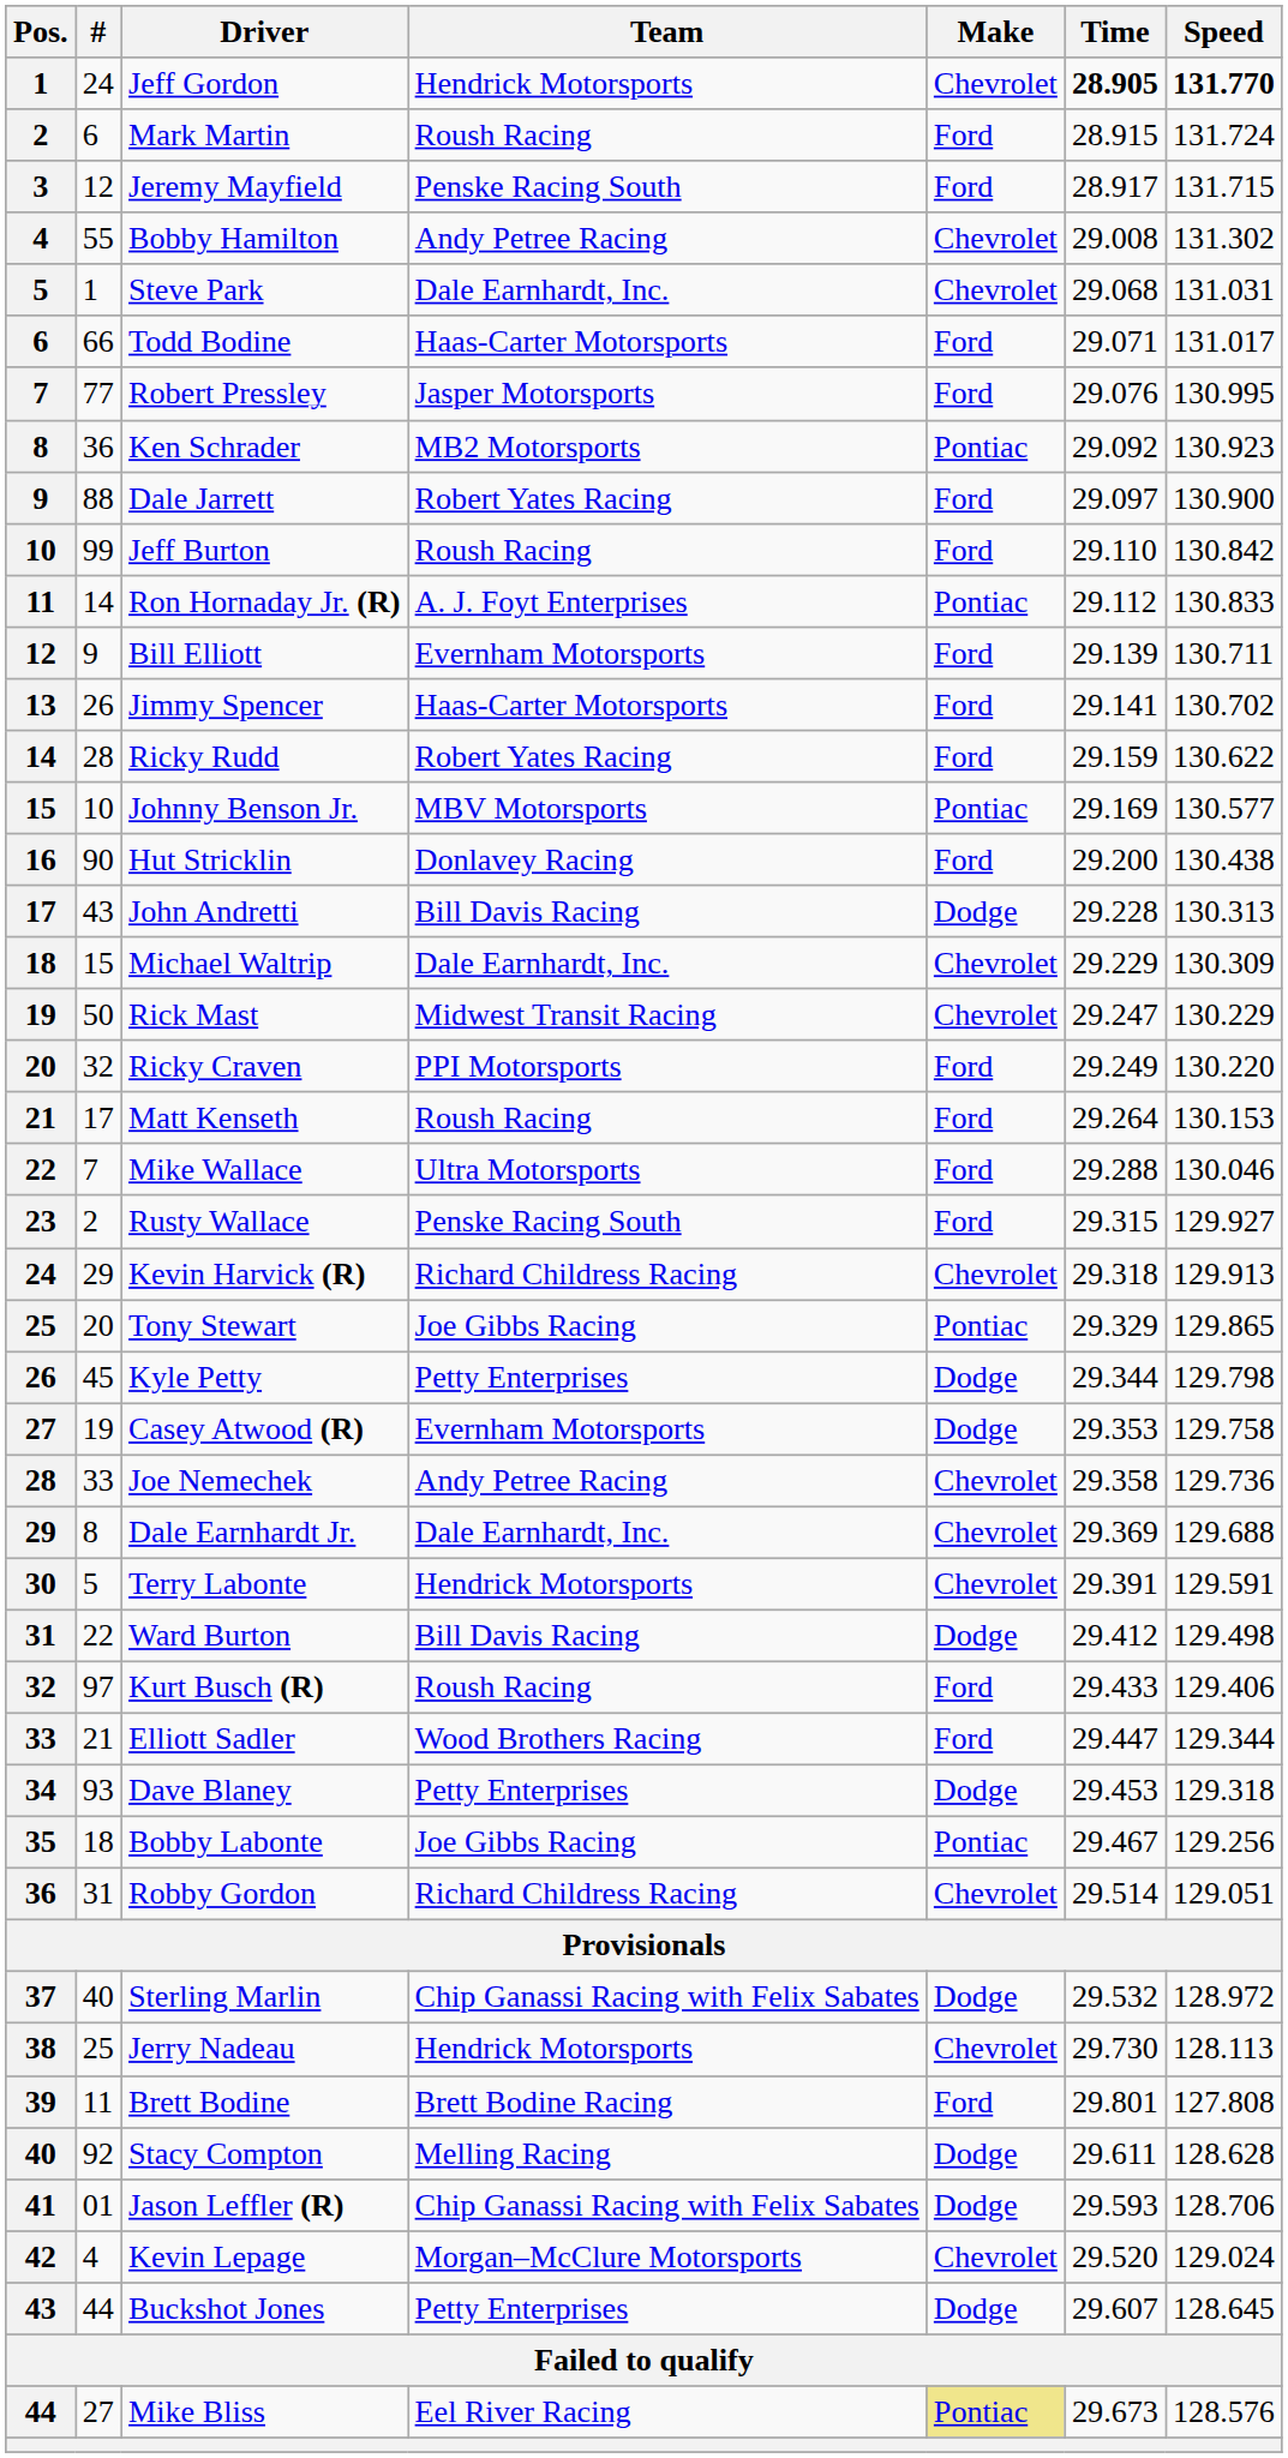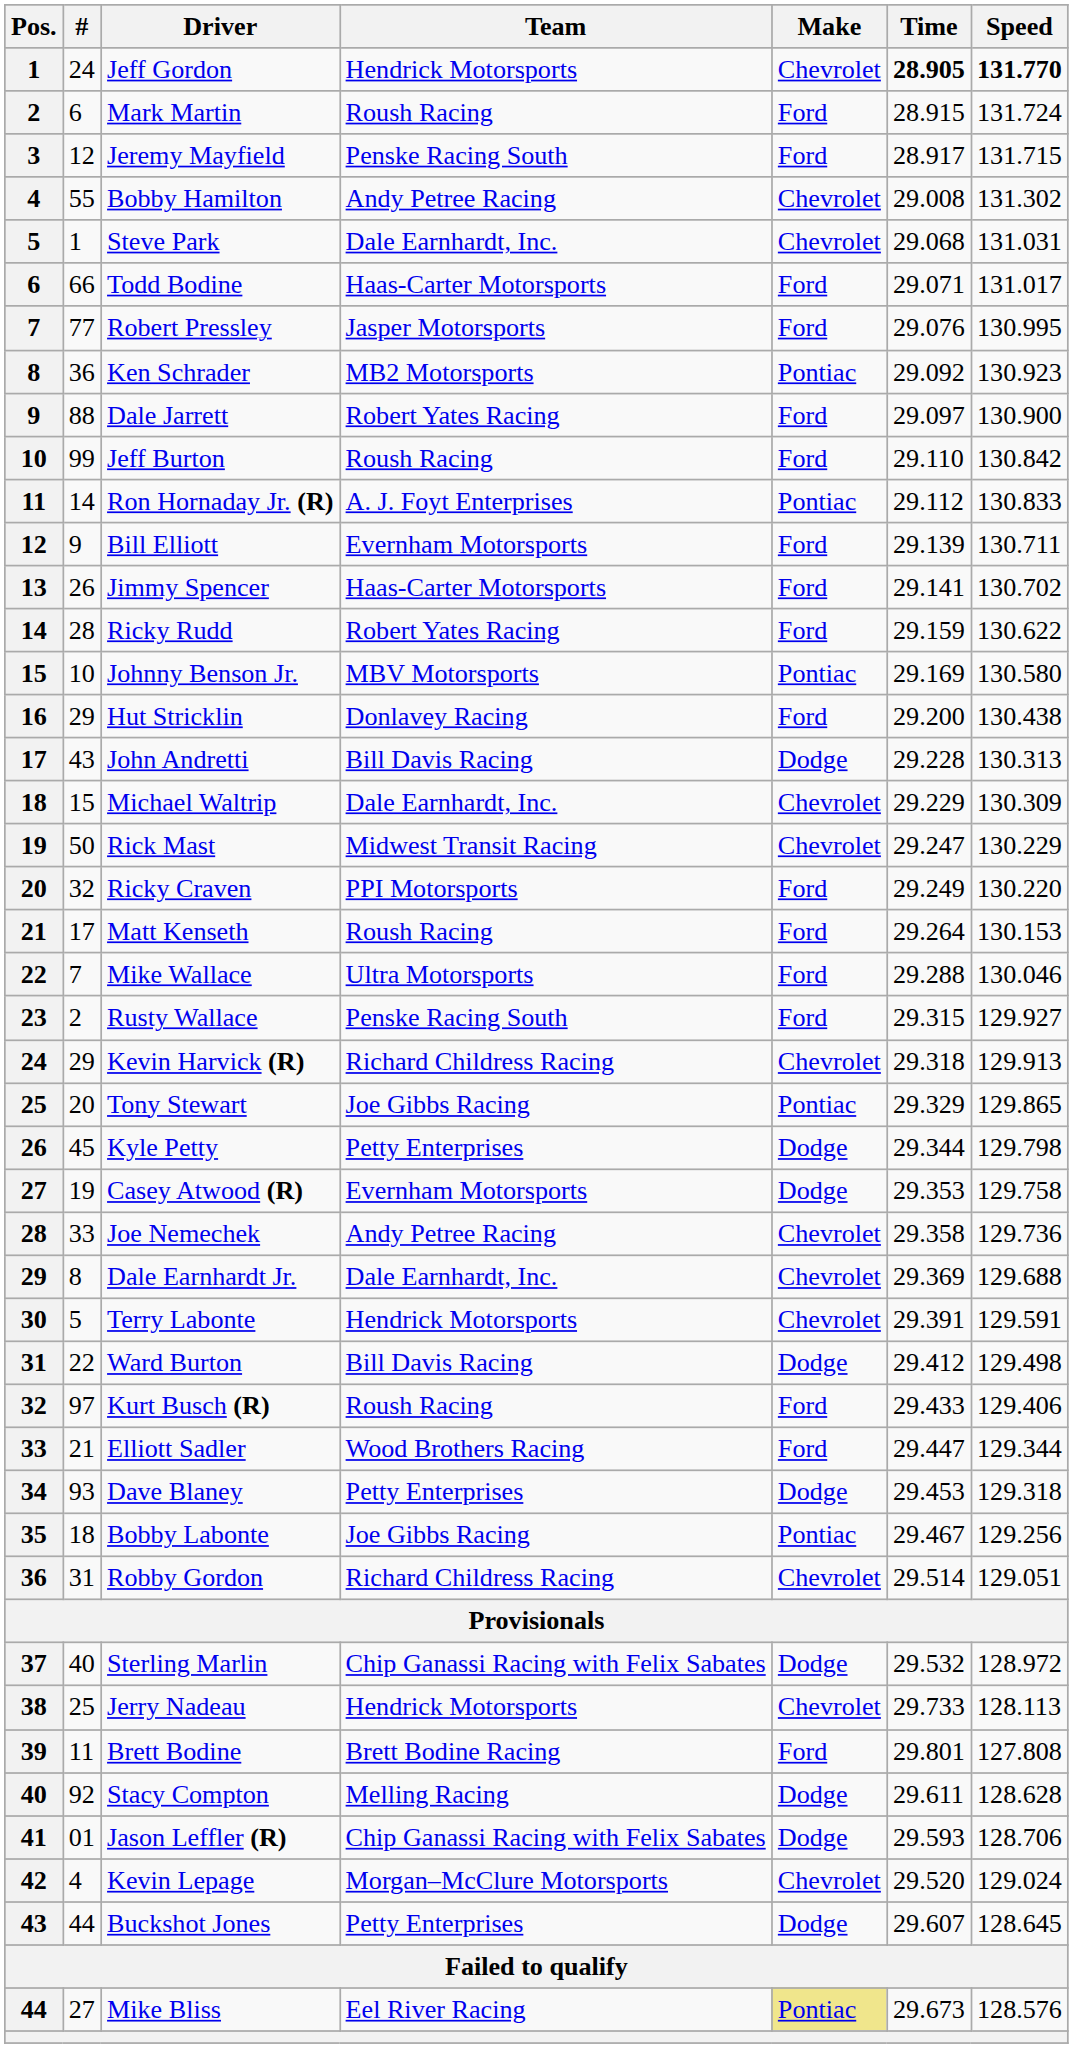 <table class="wikitable" style="font-size:95%">
 <tr>
 <th>Pos.</th>
 <th>#</th>
 <th>Driver</th>
 <th>Team</th>
 <th>Make</th>
 <th>Time</th>
 <th>Speed</th>
 </tr>
 <tr>
 <th>1</th>
 <td>24</td>
 <td><a href='#'>Jeff Gordon</a></td>
 <td><a href='#'>Hendrick Motorsports</a></td>
 <td><a href='#'>Chevrolet</a></td>
 <td><strong>28.905</strong></td>
 <td><strong>131.770</strong></td>
 </tr>
 <tr>
 <th>2</th>
 <td>6</td>
 <td><a href='#'>Mark Martin</a></td>
 <td><a href='#'>Roush Racing</a></td>
 <td><a href='#'>Ford</a></td>
 <td>28.915</td>
 <td>131.724</td>
 </tr>
 <tr>
 <th>3</th>
 <td>12</td>
 <td><a href='#'>Jeremy Mayfield</a></td>
 <td><a href='#'>Penske Racing South</a></td>
 <td><a href='#'>Ford</a></td>
 <td>28.917</td>
 <td>131.715</td>
 </tr>
 <tr>
 <th>4</th>
 <td>55</td>
 <td><a href='#'>Bobby Hamilton</a></td>
 <td><a href='#'>Andy Petree Racing</a></td>
 <td><a href='#'>Chevrolet</a></td>
 <td>29.008</td>
 <td>131.302</td>
 </tr>
 <tr>
 <th>5</th>
 <td>1</td>
 <td><a href='#'>Steve Park</a></td>
 <td><a href='#'>Dale Earnhardt, Inc.</a></td>
 <td><a href='#'>Chevrolet</a></td>
 <td>29.068</td>
 <td>131.031</td>
 </tr>
 <tr>
 <th>6</th>
 <td>66</td>
 <td><a href='#'>Todd Bodine</a></td>
 <td><a href='#'>Haas-Carter Motorsports</a></td>
 <td><a href='#'>Ford</a></td>
 <td>29.071</td>
 <td>131.017</td>
 </tr>
 <tr>
 <th>7</th>
 <td>77</td>
 <td><a href='#'>Robert Pressley</a></td>
 <td><a href='#'>Jasper Motorsports</a></td>
 <td><a href='#'>Ford</a></td>
 <td>29.076</td>
 <td>130.995</td>
 </tr>
 <tr>
 <th>8</th>
 <td>36</td>
 <td><a href='#'>Ken Schrader</a></td>
 <td><a href='#'>MB2 Motorsports</a></td>
 <td><a href='#'>Pontiac</a></td>
 <td>29.092</td>
 <td>130.923</td>
 </tr>
 <tr>
 <th>9</th>
 <td>88</td>
 <td><a href='#'>Dale Jarrett</a></td>
 <td><a href='#'>Robert Yates Racing</a></td>
 <td><a href='#'>Ford</a></td>
 <td>29.097</td>
 <td>130.900</td>
 </tr>
 <tr>
 <th>10</th>
 <td>99</td>
 <td><a href='#'>Jeff Burton</a></td>
 <td><a href='#'>Roush Racing</a></td>
 <td><a href='#'>Ford</a></td>
 <td>29.110</td>
 <td>130.842</td>
 </tr>
 <tr>
 <th>11</th>
 <td>14</td>
 <td><a href='#'>Ron Hornaday Jr.</a> <strong>(R)</strong></td>
 <td><a href='#'>A. J. Foyt Enterprises</a></td>
 <td><a href='#'>Pontiac</a></td>
 <td>29.112</td>
 <td>130.833</td>
 </tr>
 <tr>
 <th>12</th>
 <td>9</td>
 <td><a href='#'>Bill Elliott</a></td>
 <td><a href='#'>Evernham Motorsports</a></td>
 <td><a href='#'>Ford</a></td>
 <td>29.139</td>
 <td>130.711</td>
 </tr>
 <tr>
 <th>13</th>
 <td>26</td>
 <td><a href='#'>Jimmy Spencer</a></td>
 <td><a href='#'>Haas-Carter Motorsports</a></td>
 <td><a href='#'>Ford</a></td>
 <td>29.141</td>
 <td>130.702</td>
 </tr>
 <tr>
 <th>14</th>
 <td>28</td>
 <td><a href='#'>Ricky Rudd</a></td>
 <td><a href='#'>Robert Yates Racing</a></td>
 <td><a href='#'>Ford</a></td>
 <td>29.159</td>
 <td>130.622</td>
 </tr>
 <tr>
 <th>15</th>
 <td>10</td>
 <td><a href='#'>Johnny Benson Jr.</a></td>
 <td><a href='#'>MBV Motorsports</a></td>
 <td><a href='#'>Pontiac</a></td>
 <td>29.169</td>
-<td>130.577</td>
+<td>130.580</td>
 </tr>
 <tr>
 <th>16</th>
-<td>90</td>
+<td>29</td>
 <td><a href='#'>Hut Stricklin</a></td>
 <td><a href='#'>Donlavey Racing</a></td>
 <td><a href='#'>Ford</a></td>
 <td>29.200</td>
 <td>130.438</td>
 </tr>
 <tr>
 <th>17</th>
 <td>43</td>
 <td><a href='#'>John Andretti</a></td>
 <td><a href='#'>Bill Davis Racing</a></td>
 <td><a href='#'>Dodge</a></td>
 <td>29.228</td>
 <td>130.313</td>
 </tr>
 <tr>
 <th>18</th>
 <td>15</td>
 <td><a href='#'>Michael Waltrip</a></td>
 <td><a href='#'>Dale Earnhardt, Inc.</a></td>
 <td><a href='#'>Chevrolet</a></td>
 <td>29.229</td>
 <td>130.309</td>
 </tr>
 <tr>
 <th>19</th>
 <td>50</td>
 <td><a href='#'>Rick Mast</a></td>
 <td><a href='#'>Midwest Transit Racing</a></td>
 <td><a href='#'>Chevrolet</a></td>
 <td>29.247</td>
 <td>130.229</td>
 </tr>
 <tr>
 <th>20</th>
 <td>32</td>
 <td><a href='#'>Ricky Craven</a></td>
 <td><a href='#'>PPI Motorsports</a></td>
 <td><a href='#'>Ford</a></td>
 <td>29.249</td>
 <td>130.220</td>
 </tr>
 <tr>
 <th>21</th>
 <td>17</td>
 <td><a href='#'>Matt Kenseth</a></td>
 <td><a href='#'>Roush Racing</a></td>
 <td><a href='#'>Ford</a></td>
 <td>29.264</td>
 <td>130.153</td>
 </tr>
 <tr>
 <th>22</th>
 <td>7</td>
 <td><a href='#'>Mike Wallace</a></td>
 <td><a href='#'>Ultra Motorsports</a></td>
 <td><a href='#'>Ford</a></td>
 <td>29.288</td>
 <td>130.046</td>
 </tr>
 <tr>
 <th>23</th>
 <td>2</td>
 <td><a href='#'>Rusty Wallace</a></td>
 <td><a href='#'>Penske Racing South</a></td>
 <td><a href='#'>Ford</a></td>
 <td>29.315</td>
 <td>129.927</td>
 </tr>
 <tr>
 <th>24</th>
 <td>29</td>
 <td><a href='#'>Kevin Harvick</a> <strong>(R)</strong></td>
 <td><a href='#'>Richard Childress Racing</a></td>
 <td><a href='#'>Chevrolet</a></td>
 <td>29.318</td>
 <td>129.913</td>
 </tr>
 <tr>
 <th>25</th>
 <td>20</td>
 <td><a href='#'>Tony Stewart</a></td>
 <td><a href='#'>Joe Gibbs Racing</a></td>
 <td><a href='#'>Pontiac</a></td>
 <td>29.329</td>
 <td>129.865</td>
 </tr>
 <tr>
 <th>26</th>
 <td>45</td>
 <td><a href='#'>Kyle Petty</a></td>
 <td><a href='#'>Petty Enterprises</a></td>
 <td><a href='#'>Dodge</a></td>
 <td>29.344</td>
 <td>129.798</td>
 </tr>
 <tr>
 <th>27</th>
 <td>19</td>
 <td><a href='#'>Casey Atwood</a> <strong>(R)</strong></td>
 <td><a href='#'>Evernham Motorsports</a></td>
 <td><a href='#'>Dodge</a></td>
 <td>29.353</td>
 <td>129.758</td>
 </tr>
 <tr>
 <th>28</th>
 <td>33</td>
 <td><a href='#'>Joe Nemechek</a></td>
 <td><a href='#'>Andy Petree Racing</a></td>
 <td><a href='#'>Chevrolet</a></td>
 <td>29.358</td>
 <td>129.736</td>
 </tr>
 <tr>
 <th>29</th>
 <td>8</td>
 <td><a href='#'>Dale Earnhardt Jr.</a></td>
 <td><a href='#'>Dale Earnhardt, Inc.</a></td>
 <td><a href='#'>Chevrolet</a></td>
 <td>29.369</td>
 <td>129.688</td>
 </tr>
 <tr>
 <th>30</th>
 <td>5</td>
 <td><a href='#'>Terry Labonte</a></td>
 <td><a href='#'>Hendrick Motorsports</a></td>
 <td><a href='#'>Chevrolet</a></td>
 <td>29.391</td>
 <td>129.591</td>
 </tr>
 <tr>
 <th>31</th>
 <td>22</td>
 <td><a href='#'>Ward Burton</a></td>
 <td><a href='#'>Bill Davis Racing</a></td>
 <td><a href='#'>Dodge</a></td>
 <td>29.412</td>
 <td>129.498</td>
 </tr>
 <tr>
 <th>32</th>
 <td>97</td>
 <td><a href='#'>Kurt Busch</a> <strong>(R)</strong></td>
 <td><a href='#'>Roush Racing</a></td>
 <td><a href='#'>Ford</a></td>
 <td>29.433</td>
 <td>129.406</td>
 </tr>
 <tr>
 <th>33</th>
 <td>21</td>
 <td><a href='#'>Elliott Sadler</a></td>
 <td><a href='#'>Wood Brothers Racing</a></td>
 <td><a href='#'>Ford</a></td>
 <td>29.447</td>
 <td>129.344</td>
 </tr>
 <tr>
 <th>34</th>
 <td>93</td>
 <td><a href='#'>Dave Blaney</a></td>
 <td><a href='#'>Petty Enterprises</a></td>
 <td><a href='#'>Dodge</a></td>
 <td>29.453</td>
 <td>129.318</td>
 </tr>
 <tr>
 <th>35</th>
 <td>18</td>
 <td><a href='#'>Bobby Labonte</a></td>
 <td><a href='#'>Joe Gibbs Racing</a></td>
 <td><a href='#'>Pontiac</a></td>
 <td>29.467</td>
 <td>129.256</td>
 </tr>
 <tr>
 <th>36</th>
 <td>31</td>
 <td><a href='#'>Robby Gordon</a></td>
 <td><a href='#'>Richard Childress Racing</a></td>
 <td><a href='#'>Chevrolet</a></td>
 <td>29.514</td>
 <td>129.051</td>
 </tr>
 <tr>
 <th colspan="7">Provisionals</th>
 </tr>
 <tr>
 <th>37</th>
 <td>40</td>
 <td><a href='#'>Sterling Marlin</a></td>
 <td><a href='#'>Chip Ganassi Racing with Felix Sabates</a></td>
 <td><a href='#'>Dodge</a></td>
 <td>29.532</td>
 <td>128.972</td>
 </tr>
 <tr>
 <th>38</th>
 <td>25</td>
 <td><a href='#'>Jerry Nadeau</a></td>
 <td><a href='#'>Hendrick Motorsports</a></td>
 <td><a href='#'>Chevrolet</a></td>
-<td>29.730</td>
+<td>29.733</td>
 <td>128.113</td>
 </tr>
 <tr>
 <th>39</th>
 <td>11</td>
 <td><a href='#'>Brett Bodine</a></td>
 <td><a href='#'>Brett Bodine Racing</a></td>
 <td><a href='#'>Ford</a></td>
 <td>29.801</td>
 <td>127.808</td>
 </tr>
 <tr>
 <th>40</th>
 <td>92</td>
 <td><a href='#'>Stacy Compton</a></td>
 <td><a href='#'>Melling Racing</a></td>
 <td><a href='#'>Dodge</a></td>
 <td>29.611</td>
 <td>128.628</td>
 </tr>
 <tr>
 <th>41</th>
 <td>01</td>
 <td><a href='#'>Jason Leffler</a> <strong>(R)</strong></td>
 <td><a href='#'>Chip Ganassi Racing with Felix Sabates</a></td>
 <td><a href='#'>Dodge</a></td>
 <td>29.593</td>
 <td>128.706</td>
 </tr>
 <tr>
 <th>42</th>
 <td>4</td>
 <td><a href='#'>Kevin Lepage</a></td>
 <td><a href='#'>Morgan–McClure Motorsports</a></td>
 <td><a href='#'>Chevrolet</a></td>
 <td>29.520</td>
 <td>129.024</td>
 </tr>
 <tr>
 <th>43</th>
 <td>44</td>
 <td><a href='#'>Buckshot Jones</a></td>
 <td><a href='#'>Petty Enterprises</a></td>
 <td><a href='#'>Dodge</a></td>
 <td>29.607</td>
 <td>128.645</td>
 </tr>
 <tr>
 <th colspan="7">Failed to qualify</th>
 </tr>
 <tr>
 <th>44</th>
 <td>27</td>
 <td><a href='#'>Mike Bliss</a></td>
 <td><a href='#'>Eel River Racing</a></td>
 <td style="background: khaki;"><a href='#'>Pontiac</a></td>
 <td>29.673</td>
 <td>128.576</td>
 </tr>
 <tr>
 <th colspan="7"></th>
 </tr>
 </table>
